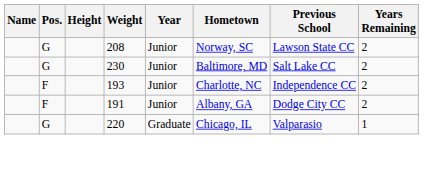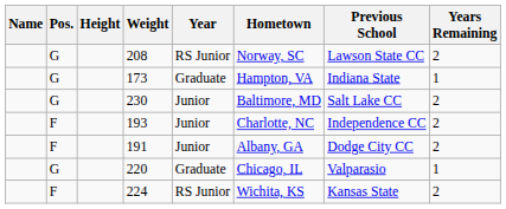 <table class="wikitable sortable" style="font-size:90%;" border="1">
 <tr>
 <th>Name</th>
 <th>Pos.</th>
 <th>Height</th>
 <th>Weight</th>
 <th>Year</th>
 <th>Hometown</th>
 <th ! class="unsortable">Previous<br>School</th>
 <th ! class="unsortable">Years<br>Remaining</th>
 </tr>
 <tr>
 <td></td>
 <td>G</td>
 <td></td>
 <td>208</td>
-<td>Junior</td>
+<td>RS Junior</td>
 <td><a href='#'>Norway, SC</a></td>
 <td><a href='#'>Lawson State CC</a></td>
 <td>2</td>
+</tr>
+<tr>
+<td></td>
+<td>G</td>
+<td></td>
+<td>173</td>
+<td>Graduate</td>
+<td><a href='#'>Hampton, VA</a></td>
+<td><a href='#'>Indiana State</a></td>
+<td>1</td>
 </tr>
 <tr>
 <td></td>
 <td>G</td>
 <td></td>
 <td>230</td>
 <td>Junior</td>
 <td><a href='#'>Baltimore, MD</a></td>
 <td><a href='#'>Salt Lake CC</a></td>
 <td>2</td>
 </tr>
 <tr>
 <td></td>
 <td>F</td>
 <td></td>
 <td>193</td>
 <td>Junior</td>
 <td><a href='#'>Charlotte, NC</a></td>
 <td><a href='#'>Independence CC</a></td>
 <td>2</td>
 </tr>
 <tr>
 <td></td>
 <td>F</td>
 <td></td>
 <td>191</td>
 <td>Junior</td>
 <td><a href='#'>Albany, GA</a></td>
 <td><a href='#'>Dodge City CC</a></td>
 <td>2</td>
 </tr>
 <tr>
 <td></td>
 <td>G</td>
 <td></td>
 <td>220</td>
 <td>Graduate</td>
 <td><a href='#'>Chicago, IL</a></td>
 <td><a href='#'>Valparasio</a></td>
 <td>1</td>
 </tr>
+<tr>
+<td></td>
+<td>F</td>
+<td></td>
+<td>224</td>
+<td>RS Junior</td>
+<td><a href='#'>Wichita, KS</a></td>
+<td><a href='#'>Kansas State</a></td>
+<td>2</td>
+</tr>
 </table>
